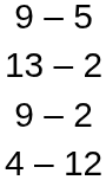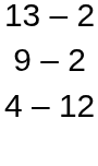 <table style="text-align:center">
 <tr>
 <th width=200></th>
 <th width=100></th>
 <th width=200></th>
-</tr>
-<tr>
-<td align=right><strong></strong></td>
-<td>9 – 5</td>
-<td align=left></td>
 </tr>
 <tr>
 <td align=right><strong></strong></td>
 <td>13 – 2</td>
 <td align=left></td>
 </tr>
 <tr>
 <td align=right><strong></strong></td>
 <td>9 – 2</td>
 <td align=left></td>
 </tr>
 <tr>
 <td align=right></td>
 <td>4 – 12</td>
 <td align=left><strong></strong></td>
 </tr>
 </table>
